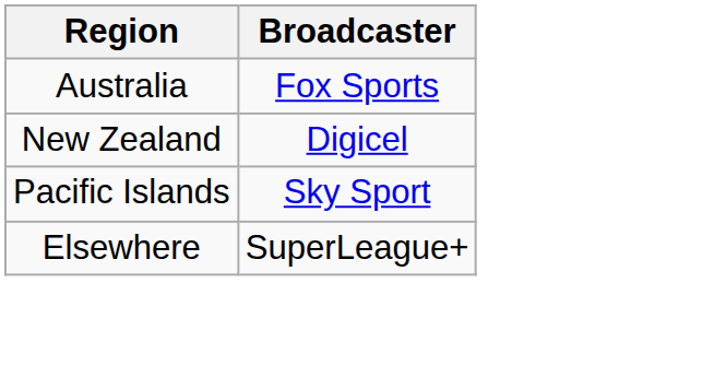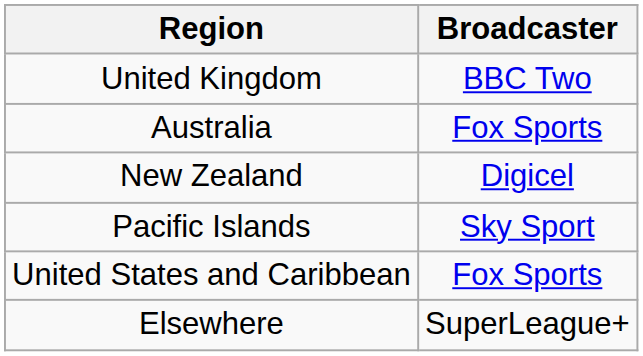 <table class="wikitable" style="text-align:center">
 <tr>
 <th>Region</th>
 <th>Broadcaster</th>
+</tr>
+<tr>
+<td>United Kingdom</td>
+<td><a href='#'>BBC Two</a></td>
 </tr>
 <tr>
 <td>Australia</td>
 <td><a href='#'>Fox Sports</a></td>
 </tr>
 <tr>
 <td>New Zealand</td>
 <td><a href='#'>Digicel</a></td>
 </tr>
 <tr>
 <td>Pacific Islands</td>
 <td><a href='#'>Sky Sport</a></td>
 </tr>
 <tr>
+<td>United States and Caribbean</td>
+<td><a href='#'>Fox Sports</a></td>
+</tr>
+<tr>
 <td>Elsewhere</td>
 <td>SuperLeague+</td>
 </tr>
 </table>
